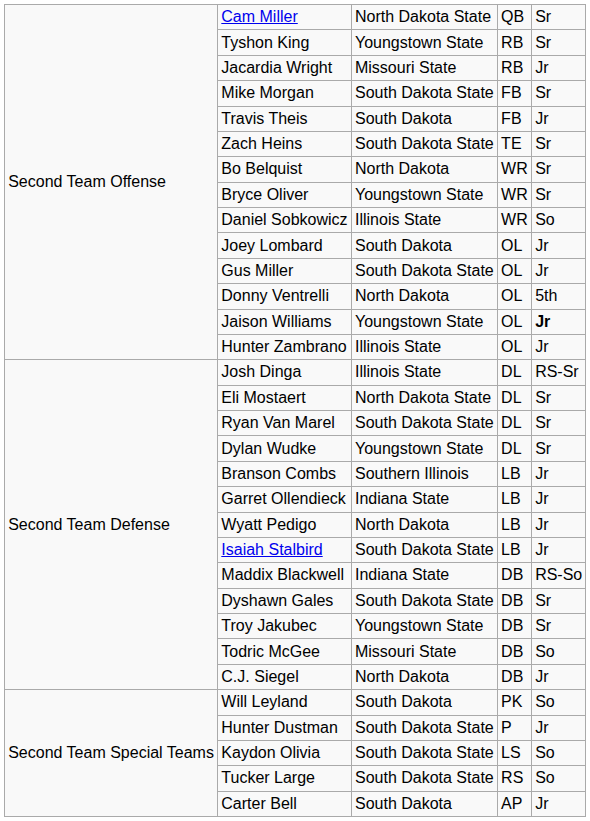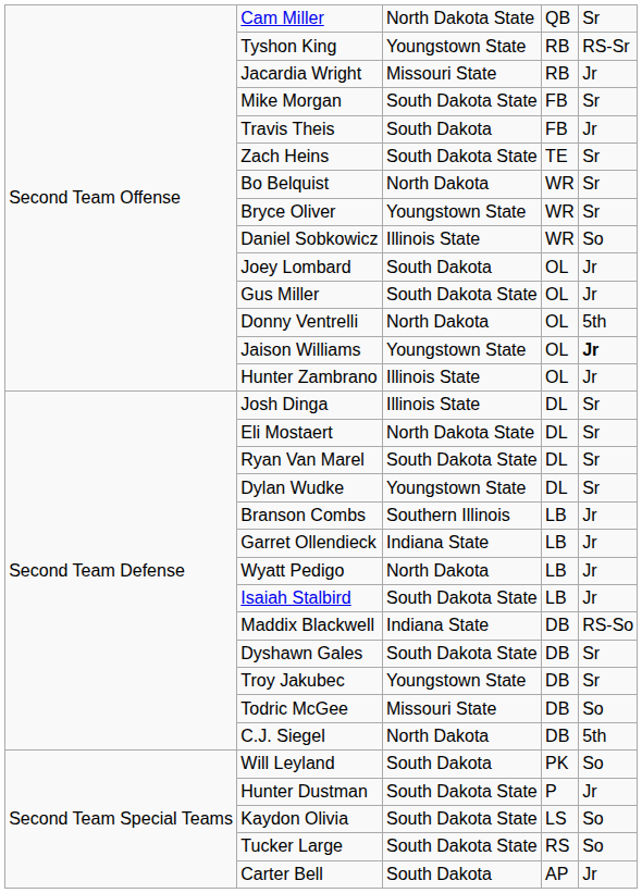 <table class="wikitable">
 <tr>
 <td rowspan=14>Second Team Offense</td>
 <td><a href='#'>Cam Miller</a></td>
 <td>North Dakota State</td>
 <td>QB</td>
 <td>Sr</td>
 </tr>
 <tr>
 <td>Tyshon King</td>
 <td>Youngstown State</td>
 <td>RB</td>
-<td>Sr</td>
+<td>RS-Sr</td>
 </tr>
 <tr>
 <td>Jacardia Wright</td>
 <td>Missouri State</td>
 <td>RB</td>
 <td>Jr</td>
 </tr>
 <tr>
 <td>Mike Morgan</td>
 <td>South Dakota State</td>
 <td>FB</td>
 <td>Sr</td>
 </tr>
 <tr>
 <td>Travis Theis</td>
 <td>South Dakota</td>
 <td>FB</td>
 <td>Jr</td>
 </tr>
 <tr>
 <td>Zach Heins</td>
 <td>South Dakota State</td>
 <td>TE</td>
 <td>Sr</td>
 </tr>
 <tr>
 <td>Bo Belquist</td>
 <td>North Dakota</td>
 <td>WR</td>
 <td>Sr</td>
 </tr>
 <tr>
 <td>Bryce Oliver</td>
 <td>Youngstown State</td>
 <td>WR</td>
 <td>Sr</td>
 </tr>
 <tr>
 <td>Daniel Sobkowicz</td>
 <td>Illinois State</td>
 <td>WR</td>
 <td>So</td>
 </tr>
 <tr>
 <td>Joey Lombard</td>
 <td>South Dakota</td>
 <td>OL</td>
 <td>Jr</td>
 </tr>
 <tr>
 <td>Gus Miller</td>
 <td>South Dakota State</td>
 <td>OL</td>
 <td>Jr</td>
 </tr>
 <tr>
 <td>Donny Ventrelli</td>
 <td>North Dakota</td>
 <td>OL</td>
 <td>5th</td>
 </tr>
 <tr>
 <td>Jaison Williams</td>
 <td>Youngstown State</td>
 <td>OL</td>
 <td><strong>Jr</strong></td>
 </tr>
 <tr>
 <td>Hunter Zambrano</td>
 <td>Illinois State</td>
 <td>OL</td>
 <td>Jr</td>
 </tr>
 <tr>
 <td rowspan=13>Second Team Defense</td>
 <td>Josh Dinga</td>
 <td>Illinois State</td>
 <td>DL</td>
-<td>RS-Sr</td>
+<td>Sr</td>
 </tr>
 <tr>
 <td>Eli Mostaert</td>
 <td>North Dakota State</td>
 <td>DL</td>
 <td>Sr</td>
 </tr>
 <tr>
 <td>Ryan Van Marel</td>
 <td>South Dakota State</td>
 <td>DL</td>
 <td>Sr</td>
 </tr>
 <tr>
 <td>Dylan Wudke</td>
 <td>Youngstown State</td>
 <td>DL</td>
 <td>Sr</td>
 </tr>
 <tr>
 <td>Branson Combs</td>
 <td>Southern Illinois</td>
 <td>LB</td>
 <td>Jr</td>
 </tr>
 <tr>
 <td>Garret Ollendieck</td>
 <td>Indiana State</td>
 <td>LB</td>
 <td>Jr</td>
 </tr>
 <tr>
 <td>Wyatt Pedigo</td>
 <td>North Dakota</td>
 <td>LB</td>
 <td>Jr</td>
 </tr>
 <tr>
 <td><a href='#'>Isaiah Stalbird</a></td>
 <td>South Dakota State</td>
 <td>LB</td>
 <td>Jr</td>
 </tr>
 <tr>
 <td>Maddix Blackwell</td>
 <td>Indiana State</td>
 <td>DB</td>
 <td>RS-So</td>
 </tr>
 <tr>
 <td>Dyshawn Gales</td>
 <td>South Dakota State</td>
 <td>DB</td>
 <td>Sr</td>
 </tr>
 <tr>
 <td>Troy Jakubec</td>
 <td>Youngstown State</td>
 <td>DB</td>
 <td>Sr</td>
 </tr>
 <tr>
 <td>Todric McGee</td>
 <td>Missouri State</td>
 <td>DB</td>
 <td>So</td>
 </tr>
 <tr>
 <td>C.J. Siegel</td>
 <td>North Dakota</td>
 <td>DB</td>
-<td>Jr</td>
+<td>5th</td>
 </tr>
 <tr>
 <td rowspan=5>Second Team Special Teams</td>
 <td>Will Leyland</td>
 <td>South Dakota</td>
 <td>PK</td>
 <td>So</td>
 </tr>
 <tr>
 <td>Hunter Dustman</td>
 <td>South Dakota State</td>
 <td>P</td>
 <td>Jr</td>
 </tr>
 <tr>
 <td>Kaydon Olivia</td>
 <td>South Dakota State</td>
 <td>LS</td>
 <td>So</td>
 </tr>
 <tr>
 <td>Tucker Large</td>
 <td>South Dakota State</td>
 <td>RS</td>
 <td>So</td>
 </tr>
 <tr>
 <td>Carter Bell</td>
 <td>South Dakota</td>
 <td>AP</td>
 <td>Jr</td>
 </tr>
 </table>
